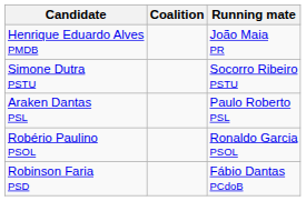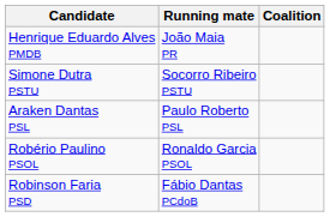 <table class="sortable wikitable">
 <tr style="background:#ececec; vertical-align:top;">
 <th>Candidate</th>
+<th>Running mate</th>
 <th>Coalition</th>
-<th>Running mate</th>
 </tr>
 <tr>
 <td><a href='#'>Henrique Eduardo Alves</a><br><small><a href='#'>PMDB</a></small></td>
+<td><a href='#'>João Maia</a><br><small><a href='#'>PR</a></small></td>
 <td></td>
-<td><a href='#'>João Maia</a><br><small><a href='#'>PR</a></small></td>
 </tr>
 <tr>
 <td><a href='#'>Simone Dutra</a><br><small><a href='#'>PSTU</a></small></td>
+<td><a href='#'>Socorro Ribeiro</a><br><small><a href='#'>PSTU</a></small></td>
 <td></td>
-<td><a href='#'>Socorro Ribeiro</a><br><small><a href='#'>PSTU</a></small></td>
 </tr>
 <tr>
 <td><a href='#'>Araken Dantas</a><br><small><a href='#'>PSL</a></small></td>
+<td><a href='#'>Paulo Roberto</a><br><small><a href='#'>PSL</a></small></td>
 <td></td>
-<td><a href='#'>Paulo Roberto</a><br><small><a href='#'>PSL</a></small></td>
 </tr>
 <tr>
 <td><a href='#'>Robério Paulino</a><br><small><a href='#'>PSOL</a></small></td>
+<td><a href='#'>Ronaldo Garcia</a><br><small><a href='#'>PSOL</a></small></td>
 <td></td>
-<td><a href='#'>Ronaldo Garcia</a><br><small><a href='#'>PSOL</a></small></td>
 </tr>
 <tr>
 <td><a href='#'>Robinson Faria</a><br><small><a href='#'>PSD</a></small></td>
+<td><a href='#'>Fábio Dantas</a><br><small><a href='#'>PCdoB</a></small></td>
 <td></td>
-<td><a href='#'>Fábio Dantas</a><br><small><a href='#'>PCdoB</a></small></td>
 </tr>
 </table>
